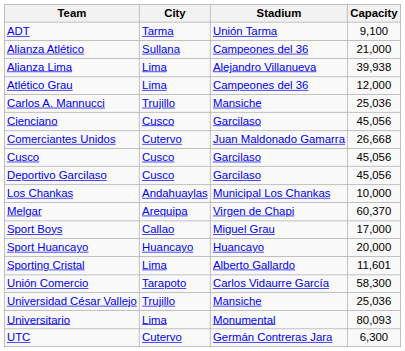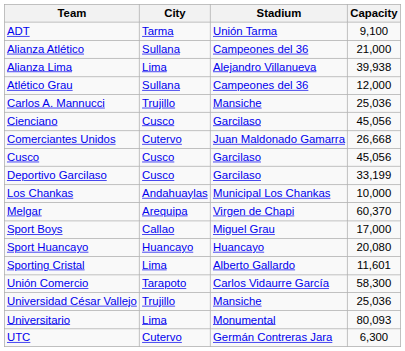 <table class="wikitable sortable">
 <tr>
 <th>Team</th>
 <th>City</th>
 <th>Stadium</th>
 <th>Capacity</th>
 </tr>
 <tr>
 <td><a href='#'>ADT</a></td>
 <td><a href='#'>Tarma</a></td>
 <td><a href='#'>Unión Tarma</a></td>
 <td align="center">9,100</td>
 </tr>
 <tr>
 <td><a href='#'>Alianza Atlético</a></td>
 <td><a href='#'>Sullana</a></td>
 <td><a href='#'>Campeones del 36</a></td>
 <td align="center">21,000</td>
 </tr>
 <tr>
 <td><a href='#'>Alianza Lima</a></td>
 <td><a href='#'>Lima</a></td>
 <td><a href='#'>Alejandro Villanueva</a></td>
 <td align="center">39,938</td>
 </tr>
 <tr>
 <td><a href='#'>Atlético Grau</a></td>
-<td><a href='#'>Lima</a></td>
+<td><a href='#'>Sullana</a></td>
 <td><a href='#'>Campeones del 36</a></td>
 <td align="center">12,000</td>
 </tr>
 <tr>
 <td><a href='#'>Carlos A. Mannucci</a></td>
 <td><a href='#'>Trujillo</a></td>
 <td><a href='#'>Mansiche</a></td>
 <td align="center">25,036</td>
 </tr>
 <tr>
 <td><a href='#'>Cienciano</a></td>
 <td><a href='#'>Cusco</a></td>
 <td><a href='#'>Garcilaso</a></td>
 <td align="center">45,056</td>
 </tr>
 <tr>
 <td><a href='#'>Comerciantes Unidos</a></td>
 <td><a href='#'>Cutervo</a></td>
 <td><a href='#'>Juan Maldonado Gamarra</a></td>
 <td align="center">26,668</td>
 </tr>
 <tr>
 <td><a href='#'>Cusco</a></td>
 <td><a href='#'>Cusco</a></td>
 <td><a href='#'>Garcilaso</a></td>
 <td align="center">45,056</td>
 </tr>
 <tr>
 <td><a href='#'>Deportivo Garcilaso</a></td>
 <td><a href='#'>Cusco</a></td>
 <td><a href='#'>Garcilaso</a></td>
-<td align="center">45,056</td>
+<td align="center">33,199</td>
 </tr>
 <tr>
 <td><a href='#'>Los Chankas</a></td>
 <td><a href='#'>Andahuaylas</a></td>
 <td><a href='#'>Municipal Los Chankas</a></td>
 <td align="center">10,000</td>
 </tr>
 <tr>
 <td><a href='#'>Melgar</a></td>
 <td><a href='#'>Arequipa</a></td>
 <td><a href='#'>Virgen de Chapi</a></td>
 <td align="center">60,370</td>
 </tr>
 <tr>
 <td><a href='#'>Sport Boys</a></td>
 <td><a href='#'>Callao</a></td>
 <td><a href='#'>Miguel Grau</a></td>
 <td align="center">17,000</td>
 </tr>
 <tr>
 <td><a href='#'>Sport Huancayo</a></td>
 <td><a href='#'>Huancayo</a></td>
 <td><a href='#'>Huancayo</a></td>
-<td align="center">20,000</td>
+<td align="center">20,080</td>
 </tr>
 <tr>
 <td><a href='#'>Sporting Cristal</a></td>
 <td><a href='#'>Lima</a></td>
 <td><a href='#'>Alberto Gallardo</a></td>
 <td align="center">11,601</td>
 </tr>
 <tr>
 <td><a href='#'>Unión Comercio</a></td>
 <td><a href='#'>Tarapoto</a></td>
 <td><a href='#'>Carlos Vidaurre García</a></td>
 <td align="center">58,300</td>
 </tr>
 <tr>
 <td><a href='#'>Universidad César Vallejo</a></td>
 <td><a href='#'>Trujillo</a></td>
 <td><a href='#'>Mansiche</a></td>
 <td align="center">25,036</td>
 </tr>
 <tr>
 <td><a href='#'>Universitario</a></td>
 <td><a href='#'>Lima</a></td>
 <td><a href='#'>Monumental</a></td>
 <td align="center">80,093</td>
 </tr>
 <tr>
 <td><a href='#'>UTC</a></td>
 <td><a href='#'>Cutervo</a></td>
 <td><a href='#'>Germán Contreras Jara</a></td>
 <td align="center">6,300</td>
 </tr>
 </table>
